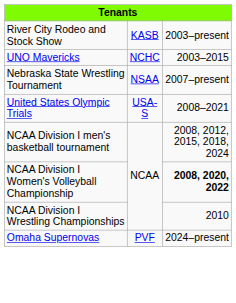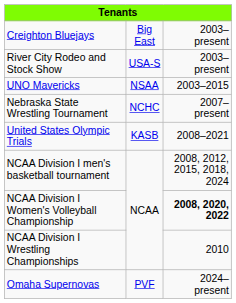 <table class="wikitable" align="right" width=350px style="margin: 25px 0px 50px 25px;">
 <tr>
 <th colspan="3" style="background: #7ffc03;">Tenants</th>
 </tr>
 <tr>
+<td align="left"><a href='#'>Creighton Bluejays</a></td>
+<td align="center"><a href='#'>Big East</a></td>
+<td align="right">2003–present</td>
+</tr>
+<tr>
 <td align="left">River City Rodeo and Stock Show</td>
-<td align="center"><a href='#'>KASB</a></td>
+<td align="center"><a href='#'>USA-S</a></td>
 <td align="right">2003–present</td>
 </tr>
 <tr>
 <td align="left"><a href='#'>UNO Mavericks</a></td>
-<td align="center"><a href='#'>NCHC</a></td>
+<td align="center"><a href='#'>NSAA</a></td>
 <td align="right">2003–2015</td>
 </tr>
 <tr>
 <td align="left">Nebraska State Wrestling Tournament</td>
-<td align="center"><a href='#'>NSAA</a></td>
+<td align="center"><a href='#'>NCHC</a></td>
 <td align="right">2007–present</td>
 </tr>
 <tr>
 <td align="left"><a href='#'>United States Olympic Trials</a></td>
-<td align="center"><a href='#'>USA-S</a></td>
+<td align="center"><a href='#'>KASB</a></td>
 <td align="right">2008–2021</td>
 </tr>
 <tr>
 <td align="left">NCAA Division I men's basketball tournament</td>
 <td align="center" rowspan="3">NCAA</td>
 <td align="right">2008, 2012, 2015, 2018, 2024</td>
 </tr>
 <tr>
 <td align="left">NCAA Division I Women's Volleyball Championship</td>
 <td align="right"><strong>2008, 2020, 2022</strong></td>
 </tr>
 <tr>
 <td align="left">NCAA Division I Wrestling Championships</td>
 <td align="right">2010</td>
 </tr>
 <tr>
 <td align="left"><a href='#'>Omaha Supernovas</a></td>
 <td align="center"><a href='#'>PVF</a></td>
 <td align="right">2024–present</td>
 </tr>
 </table>
